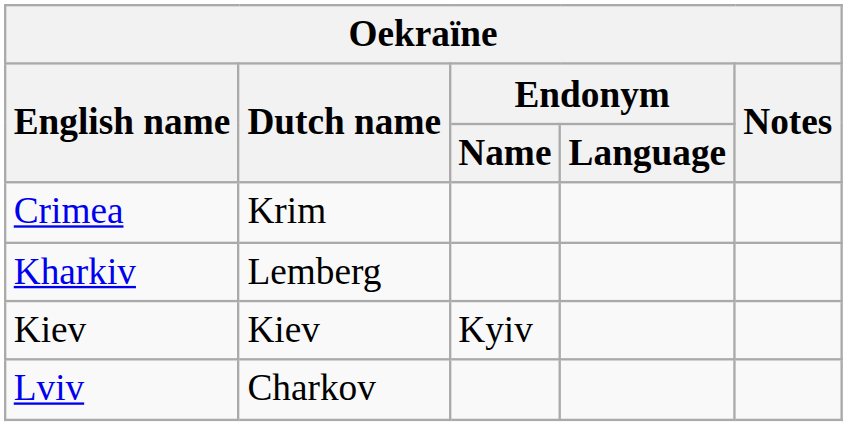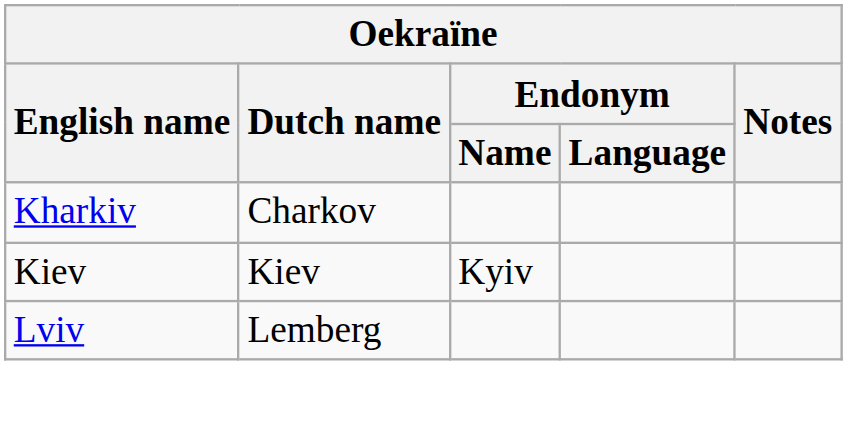 <table class="wikitable sortable">
 <tr>
 <th colspan="5"> Oekraïne</th>
 </tr>
 <tr>
 <th rowspan="2">English name</th>
 <th rowspan="2">Dutch name</th>
 <th colspan="2">Endonym</th>
 <th rowspan="2">Notes</th>
 </tr>
 <tr>
 <th>Name</th>
 <th>Language</th>
 </tr>
 <tr>
-<td><a href='#'>Crimea</a></td>
-<td>Krim</td>
-<td></td>
-<td></td>
-<td></td>
-</tr>
-<tr>
 <td><a href='#'>Kharkiv</a></td>
-<td>Lemberg</td>
+<td>Charkov</td>
 <td></td>
 <td></td>
 <td></td>
 </tr>
 <tr>
 <td>Kiev</td>
 <td>Kiev</td>
 <td>Kyiv</td>
 <td></td>
 <td></td>
 </tr>
 <tr>
 <td><a href='#'>Lviv</a></td>
-<td>Charkov</td>
+<td>Lemberg</td>
 <td></td>
 <td></td>
 <td></td>
 </tr>
 </table>
